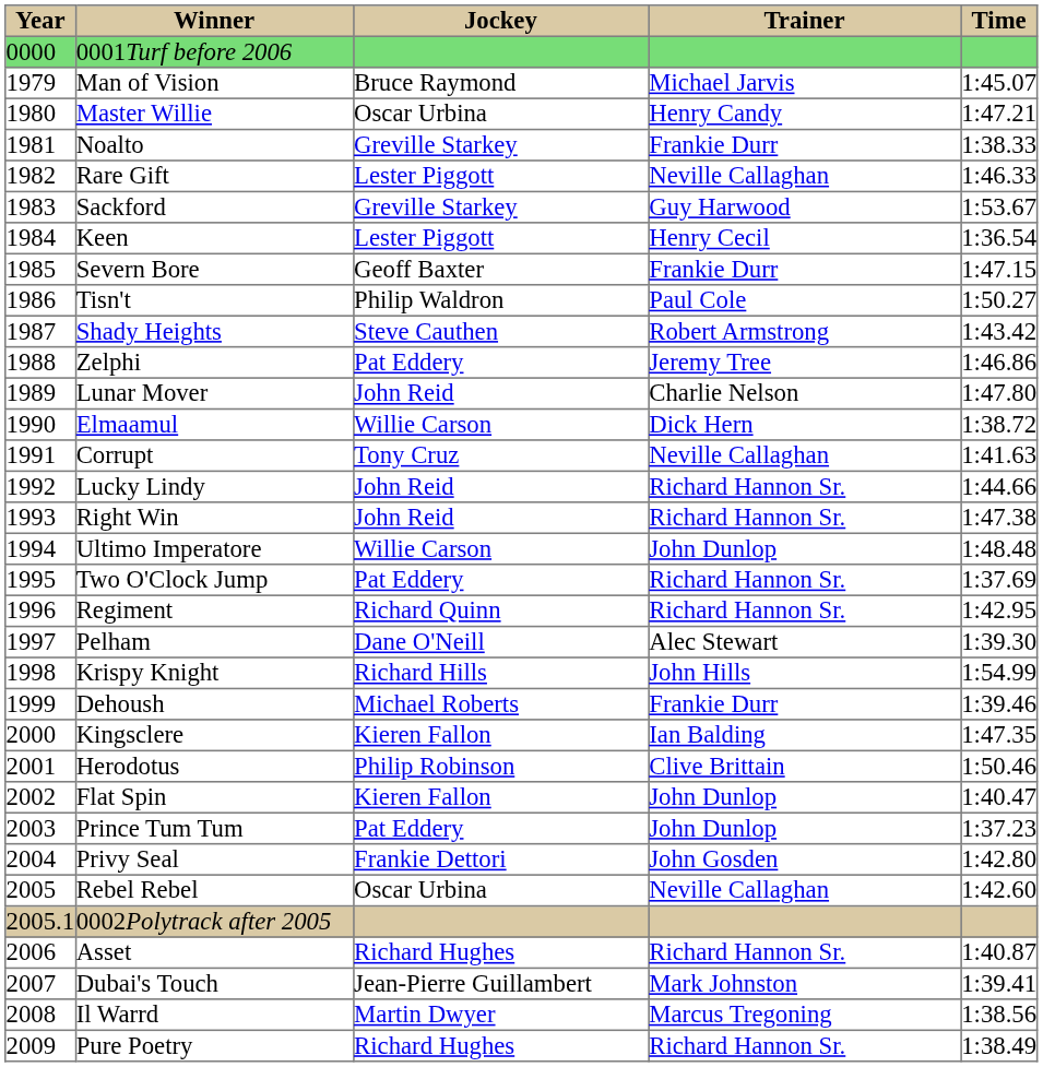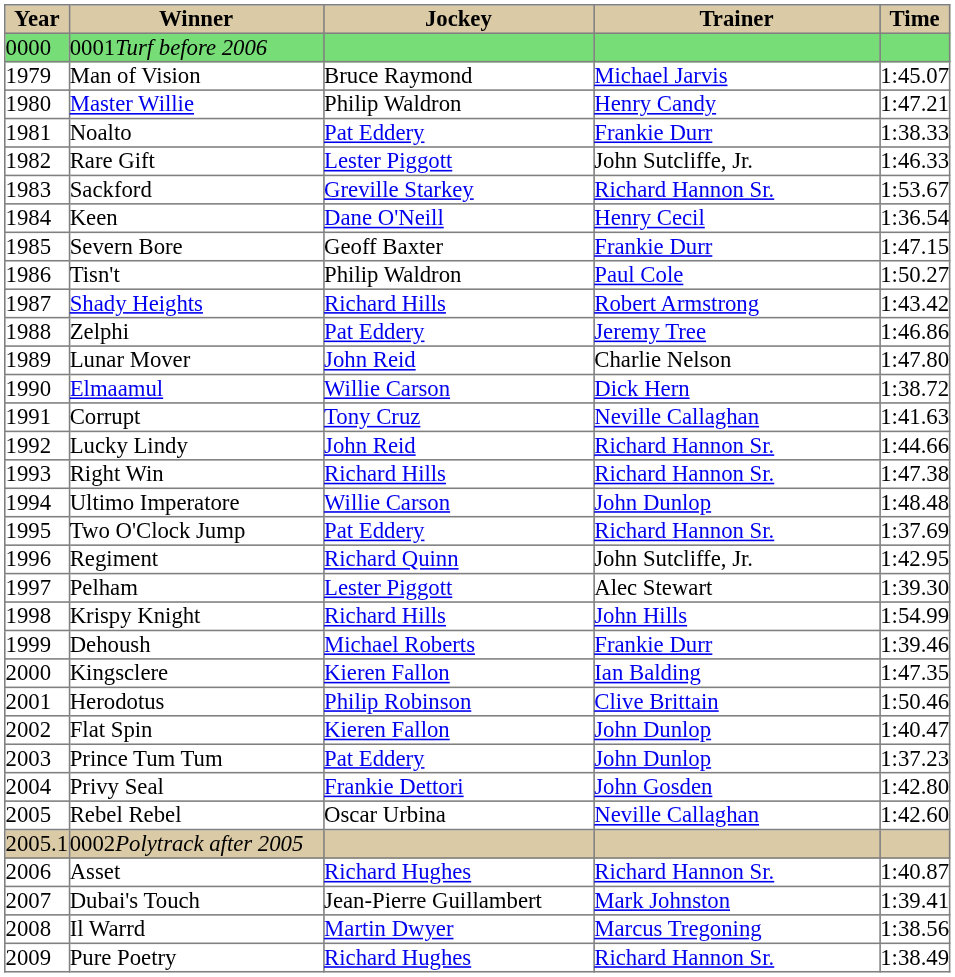 <table class = "sortable" | border="1" cellpadding="0" style="border-collapse: collapse; font-size:90%">
 <tr bgcolor="#DACAA5" align="center">
 <th>Year</th>
 <th>Winner</th>
 <th>Jockey</th>
 <th>Trainer</th>
 <th>Time</th>
 </tr>
 <tr bgcolor="#77dd77">
 <td><span>0000</span></td>
 <td><span>0001</span><em>Turf before 2006</em></td>
 <td></td>
 <td></td>
 <td></td>
 </tr>
 <tr>
 <td>1979</td>
 <td width=160px>Man of Vision</td>
 <td width=170px>Bruce Raymond</td>
 <td width=180px><a href='#'>Michael Jarvis</a></td>
 <td>1:45.07</td>
 </tr>
 <tr>
 <td>1980</td>
 <td><a href='#'>Master Willie</a></td>
-<td>Oscar Urbina</td>
+<td>Philip Waldron</td>
 <td><a href='#'>Henry Candy</a></td>
 <td>1:47.21</td>
 </tr>
 <tr>
 <td>1981</td>
 <td>Noalto</td>
-<td><a href='#'>Greville Starkey</a></td>
+<td><a href='#'>Pat Eddery</a></td>
 <td><a href='#'>Frankie Durr</a></td>
 <td>1:38.33</td>
 </tr>
 <tr>
 <td>1982</td>
 <td>Rare Gift</td>
 <td><a href='#'>Lester Piggott</a></td>
-<td><a href='#'>Neville Callaghan</a></td>
+<td>John Sutcliffe, Jr.</td>
 <td>1:46.33</td>
 </tr>
 <tr>
 <td>1983</td>
 <td>Sackford</td>
 <td><a href='#'>Greville Starkey</a></td>
-<td><a href='#'>Guy Harwood</a></td>
+<td><a href='#'>Richard Hannon Sr.</a></td>
 <td>1:53.67</td>
 </tr>
 <tr>
 <td>1984</td>
 <td>Keen</td>
-<td><a href='#'>Lester Piggott</a></td>
+<td><a href='#'>Dane O'Neill</a></td>
 <td><a href='#'>Henry Cecil</a></td>
 <td>1:36.54</td>
 </tr>
 <tr>
 <td>1985</td>
 <td>Severn Bore</td>
 <td>Geoff Baxter</td>
 <td><a href='#'>Frankie Durr</a></td>
 <td>1:47.15</td>
 </tr>
 <tr>
 <td>1986</td>
 <td>Tisn't</td>
 <td>Philip Waldron</td>
 <td><a href='#'>Paul Cole</a></td>
 <td>1:50.27</td>
 </tr>
 <tr>
 <td>1987</td>
 <td><a href='#'>Shady Heights</a></td>
-<td><a href='#'>Steve Cauthen</a></td>
+<td><a href='#'>Richard Hills</a></td>
 <td><a href='#'>Robert Armstrong</a></td>
 <td>1:43.42</td>
 </tr>
 <tr>
 <td>1988</td>
 <td>Zelphi</td>
 <td><a href='#'>Pat Eddery</a></td>
 <td><a href='#'>Jeremy Tree</a></td>
 <td>1:46.86</td>
 </tr>
 <tr>
 <td>1989</td>
 <td>Lunar Mover</td>
 <td><a href='#'>John Reid</a></td>
 <td>Charlie Nelson</td>
 <td>1:47.80</td>
 </tr>
 <tr>
 <td>1990</td>
 <td><a href='#'>Elmaamul</a></td>
 <td><a href='#'>Willie Carson</a></td>
 <td><a href='#'>Dick Hern</a></td>
 <td>1:38.72</td>
 </tr>
 <tr>
 <td>1991</td>
 <td>Corrupt</td>
 <td><a href='#'>Tony Cruz</a></td>
 <td><a href='#'>Neville Callaghan</a></td>
 <td>1:41.63</td>
 </tr>
 <tr>
 <td>1992</td>
 <td>Lucky Lindy</td>
 <td><a href='#'>John Reid</a></td>
 <td><a href='#'>Richard Hannon Sr.</a></td>
 <td>1:44.66</td>
 </tr>
 <tr>
 <td>1993</td>
 <td>Right Win</td>
-<td><a href='#'>John Reid</a></td>
+<td><a href='#'>Richard Hills</a></td>
 <td><a href='#'>Richard Hannon Sr.</a></td>
 <td>1:47.38</td>
 </tr>
 <tr>
 <td>1994</td>
 <td>Ultimo Imperatore</td>
 <td><a href='#'>Willie Carson</a></td>
 <td><a href='#'>John Dunlop</a></td>
 <td>1:48.48</td>
 </tr>
 <tr>
 <td>1995</td>
 <td>Two O'Clock Jump</td>
 <td><a href='#'>Pat Eddery</a></td>
 <td><a href='#'>Richard Hannon Sr.</a></td>
 <td>1:37.69</td>
 </tr>
 <tr>
 <td>1996</td>
 <td>Regiment</td>
 <td><a href='#'>Richard Quinn</a></td>
-<td><a href='#'>Richard Hannon Sr.</a></td>
+<td>John Sutcliffe, Jr.</td>
 <td>1:42.95</td>
 </tr>
 <tr>
 <td>1997</td>
 <td>Pelham</td>
-<td><a href='#'>Dane O'Neill</a></td>
+<td><a href='#'>Lester Piggott</a></td>
 <td>Alec Stewart</td>
 <td>1:39.30</td>
 </tr>
 <tr>
 <td>1998</td>
 <td>Krispy Knight</td>
 <td><a href='#'>Richard Hills</a></td>
 <td><a href='#'>John Hills</a></td>
 <td>1:54.99</td>
 </tr>
 <tr>
 <td>1999</td>
 <td>Dehoush</td>
 <td><a href='#'>Michael Roberts</a></td>
 <td><a href='#'>Frankie Durr</a></td>
 <td>1:39.46</td>
 </tr>
 <tr>
 <td>2000</td>
 <td>Kingsclere</td>
 <td><a href='#'>Kieren Fallon</a></td>
 <td><a href='#'>Ian Balding</a></td>
 <td>1:47.35</td>
 </tr>
 <tr>
 <td>2001</td>
 <td>Herodotus</td>
 <td><a href='#'>Philip Robinson</a></td>
 <td><a href='#'>Clive Brittain</a></td>
 <td>1:50.46</td>
 </tr>
 <tr>
 <td>2002</td>
 <td>Flat Spin</td>
 <td><a href='#'>Kieren Fallon</a></td>
 <td><a href='#'>John Dunlop</a></td>
 <td>1:40.47</td>
 </tr>
 <tr>
 <td>2003</td>
 <td>Prince Tum Tum</td>
 <td><a href='#'>Pat Eddery</a></td>
 <td><a href='#'>John Dunlop</a></td>
 <td>1:37.23</td>
 </tr>
 <tr>
 <td>2004</td>
 <td>Privy Seal</td>
 <td><a href='#'>Frankie Dettori</a></td>
 <td><a href='#'>John Gosden</a></td>
 <td>1:42.80</td>
 </tr>
 <tr>
 <td>2005</td>
 <td>Rebel Rebel</td>
 <td>Oscar Urbina</td>
 <td><a href='#'>Neville Callaghan</a></td>
 <td>1:42.60</td>
 </tr>
 <tr bgcolor="#DACAA5">
 <td><span>2005.1</span></td>
 <td><span>0002</span><em>Polytrack after 2005</em></td>
 <td></td>
 <td></td>
 <td></td>
 </tr>
 <tr>
 <td>2006</td>
 <td>Asset</td>
 <td><a href='#'>Richard Hughes</a></td>
 <td><a href='#'>Richard Hannon Sr.</a></td>
 <td>1:40.87</td>
 </tr>
 <tr>
 <td>2007</td>
 <td>Dubai's Touch</td>
 <td>Jean-Pierre Guillambert</td>
 <td><a href='#'>Mark Johnston</a></td>
 <td>1:39.41</td>
 </tr>
 <tr>
 <td>2008</td>
 <td>Il Warrd</td>
 <td><a href='#'>Martin Dwyer</a></td>
 <td><a href='#'>Marcus Tregoning</a></td>
 <td>1:38.56</td>
 </tr>
 <tr>
 <td>2009</td>
 <td>Pure Poetry </td>
 <td><a href='#'>Richard Hughes</a></td>
 <td><a href='#'>Richard Hannon Sr.</a></td>
 <td>1:38.49</td>
 </tr>
 </table>
